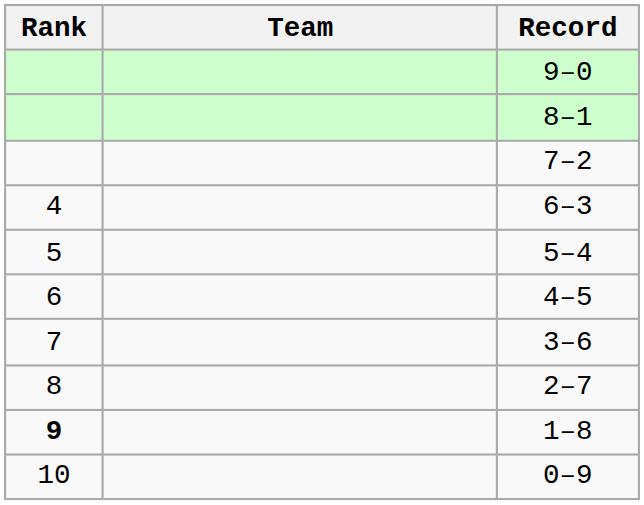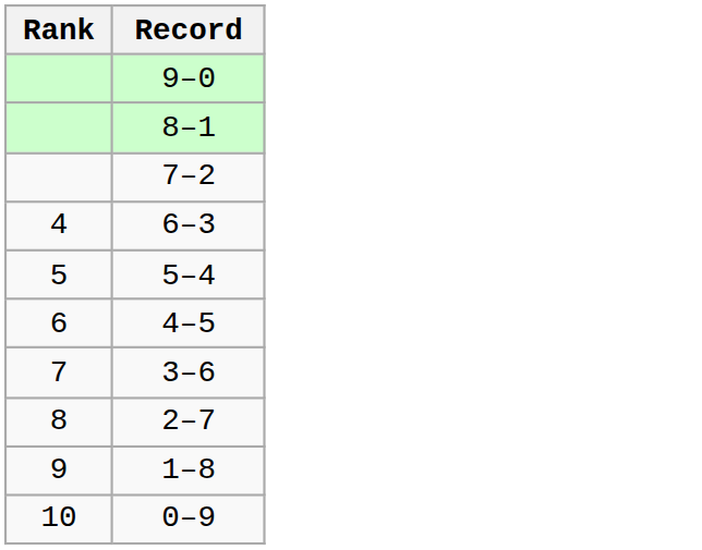 <table class="wikitable" style="text-align: center;">
 <tr>
 <th width=40>Rank</th>
-<th width=180>Team</th>
 <th width=60>Record</th>
 </tr>
 <tr bgcolor="#ccffcc">
 <td></td>
-<td align=left></td>
 <td>9–0</td>
 </tr>
 <tr bgcolor="#ccffcc">
 <td></td>
-<td align=left></td>
 <td>8–1</td>
 </tr>
 <tr>
 <td></td>
-<td align=left></td>
 <td>7–2</td>
 </tr>
 <tr>
 <td>4</td>
-<td align=left></td>
 <td>6–3</td>
 </tr>
 <tr>
 <td>5</td>
-<td align=left></td>
 <td>5–4</td>
 </tr>
 <tr>
 <td>6</td>
-<td align=left></td>
 <td>4–5</td>
 </tr>
 <tr>
 <td>7</td>
-<td align=left></td>
 <td>3–6</td>
 </tr>
 <tr>
 <td>8</td>
-<td align=left></td>
 <td>2–7</td>
 </tr>
 <tr>
-<td><strong>9</strong></td>
-<td align=left></td>
+<td>9</td>
 <td>1–8</td>
 </tr>
 <tr>
 <td>10</td>
-<td align=left></td>
 <td>0–9</td>
 </tr>
 </table>
